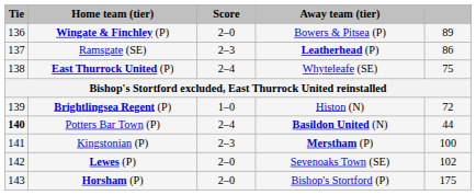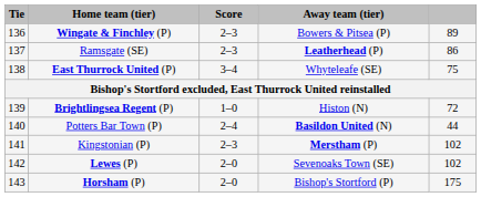 <table class="wikitable" style="width: 600px; background:WhiteSmoke; text-align:center; font-size:90%">
 <tr>
 <td scope="col" style="width:  5.00%; background:silver;"><strong>Tie</strong></td>
 <td scope="col" style="width: 36.25%; background:silver;"><strong>Home team (tier)</strong></td>
 <td scope="col" style="width: 12.50%; background:silver;"><strong>Score</strong></td>
 <td scope="col" style="width: 36.25%; background:silver;"><strong>Away team (tier)</strong></td>
 <td scope="col" style="width: 10.00%; background:silver;"><strong></strong></td>
 </tr>
 <tr>
 <td>136</td>
 <td><strong><a href='#'>Wingate & Finchley</a></strong> (P)</td>
-<td>2–0</td>
+<td>2–3</td>
 <td><a href='#'>Bowers & Pitsea</a> (P)</td>
 <td>89</td>
 </tr>
 <tr>
 <td>137</td>
 <td><a href='#'>Ramsgate</a> (SE)</td>
 <td>2–3</td>
 <td><strong><a href='#'>Leatherhead</a></strong> (P)</td>
 <td>86</td>
 </tr>
 <tr>
 <td>138</td>
 <td><strong><a href='#'>East Thurrock United</a></strong> (P)</td>
-<td>2–4</td>
+<td>3–4</td>
 <td><a href='#'>Whyteleafe</a> (SE)</td>
 <td>75</td>
 </tr>
 <tr>
 <th colspan="5">Bishop's Stortford excluded, East Thurrock United reinstalled</th>
 </tr>
 <tr>
 <td>139</td>
 <td><strong><a href='#'>Brightlingsea Regent</a></strong> (P)</td>
 <td>1–0</td>
 <td><a href='#'>Histon</a> (N)</td>
 <td>72</td>
 </tr>
 <tr>
-<td><strong>140</strong></td>
+<td>140</td>
 <td><a href='#'>Potters Bar Town</a> (P)</td>
 <td>2–4</td>
 <td><strong><a href='#'>Basildon United</a></strong> (N)</td>
 <td>44</td>
 </tr>
 <tr>
 <td>141</td>
 <td><a href='#'>Kingstonian</a> (P)</td>
 <td>2–3</td>
 <td><strong><a href='#'>Merstham</a></strong> (P)</td>
-<td>100</td>
+<td>102</td>
 </tr>
 <tr>
 <td>142</td>
 <td><strong><a href='#'>Lewes</a></strong> (P)</td>
 <td>2–0</td>
 <td><a href='#'>Sevenoaks Town</a> (SE)</td>
 <td>102</td>
 </tr>
 <tr>
 <td>143</td>
 <td><strong><a href='#'>Horsham</a></strong> (P)</td>
 <td>2–0</td>
 <td><a href='#'>Bishop's Stortford</a> (P)</td>
 <td>175</td>
 </tr>
 </table>
